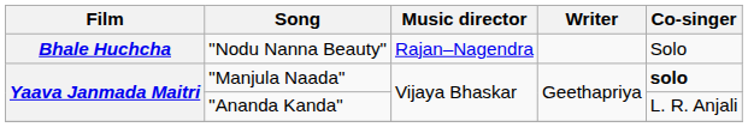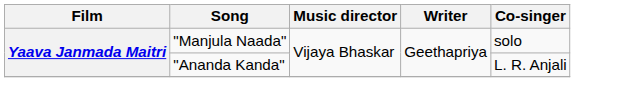 <table class="wikitable sortable">
 <tr>
 <th>Film</th>
 <th>Song</th>
 <th>Music director</th>
 <th>Writer</th>
 <th>Co-singer</th>
 </tr>
 <tr>
-<th scope="row"><em><a href='#'>Bhale Huchcha</a></em></th>
-<td>"Nodu Nanna Beauty"</td>
-<td><a href='#'>Rajan–Nagendra</a></td>
-<td></td>
-<td>Solo</td>
-</tr>
-<tr>
 <th Rowspan=2><em><a href='#'>Yaava Janmada Maitri</a></em></th>
 <td>"Manjula Naada"</td>
 <td rowspan=2>Vijaya Bhaskar</td>
 <td rowspan=2>Geethapriya</td>
-<td rowspan=><strong>solo</strong></td>
+<td rowspan=>solo</td>
 </tr>
 <tr>
 <td>"Ananda Kanda"</td>
 <td>L. R. Anjali</td>
 </tr>
 <tr>
 </tr>
 </table>
